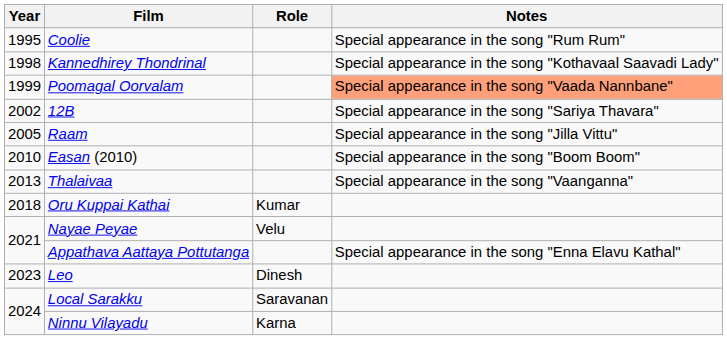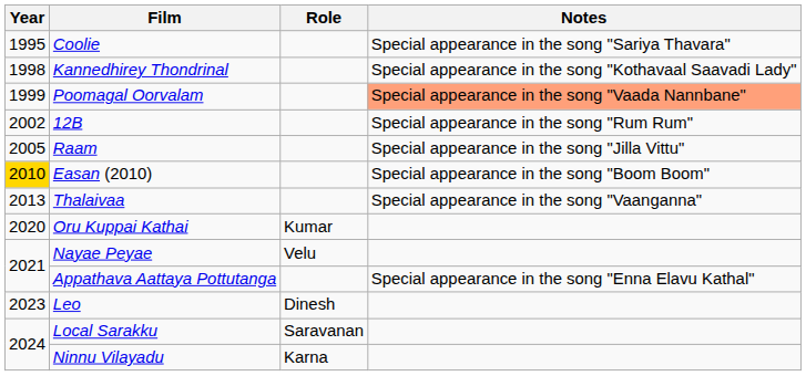 <table class="wikitable sortable">
 <tr>
 <th>Year</th>
 <th>Film</th>
 <th>Role</th>
 <th>Notes</th>
 </tr>
 <tr>
 <td>1995</td>
 <td><em><a href='#'>Coolie</a></em></td>
 <td></td>
-<td>Special appearance in the song "Rum Rum"</td>
+<td>Special appearance in the song  "Sariya Thavara"</td>
 </tr>
 <tr>
 <td>1998</td>
 <td><em><a href='#'>Kannedhirey Thondrinal</a></em></td>
 <td></td>
 <td>Special appearance in the song "Kothavaal Saavadi Lady"</td>
 </tr>
 <tr>
 <td>1999</td>
 <td><em><a href='#'>Poomagal Oorvalam</a></em></td>
 <td></td>
 <td style="background: lightsalmon;">Special appearance in the song  "Vaada Nannbane"</td>
 </tr>
 <tr>
 <td>2002</td>
 <td><em><a href='#'>12B</a></em></td>
 <td></td>
-<td>Special appearance in the song  "Sariya Thavara"</td>
+<td>Special appearance in the song "Rum Rum"</td>
 </tr>
 <tr>
 <td>2005</td>
 <td><em><a href='#'>Raam</a></em></td>
 <td></td>
 <td>Special appearance in the song  "Jilla Vittu"</td>
 </tr>
 <tr>
-<td>2010</td>
+<td style="background: gold;">2010</td>
 <td><em><a href='#'>Easan</a></em> (2010)</td>
 <td></td>
 <td>Special appearance in the song  "Boom Boom"</td>
 </tr>
 <tr>
 <td>2013</td>
 <td><em><a href='#'>Thalaivaa</a></em></td>
 <td></td>
 <td>Special appearance in the song  "Vaanganna"</td>
 </tr>
 <tr>
-<td>2018</td>
+<td>2020</td>
 <td><em><a href='#'>Oru Kuppai Kathai</a></em></td>
 <td>Kumar</td>
 <td></td>
 </tr>
 <tr>
 <td rowspan="2">2021</td>
 <td><em><a href='#'>Nayae Peyae</a></em></td>
 <td>Velu</td>
 <td></td>
 </tr>
 <tr>
 <td><em><a href='#'>Appathava Aattaya Pottutanga</a></em></td>
 <td></td>
 <td>Special appearance in the song  "Enna Elavu Kathal"</td>
 </tr>
 <tr>
 <td>2023</td>
 <td><em><a href='#'>Leo</a></em></td>
 <td>Dinesh</td>
 <td></td>
 </tr>
 <tr>
 <td rowspan="2">2024</td>
 <td><em><a href='#'>Local Sarakku</a></em></td>
 <td>Saravanan</td>
 <td></td>
 </tr>
 <tr>
 <td><em><a href='#'>Ninnu Vilayadu</a></em></td>
 <td>Karna</td>
 <td></td>
 </tr>
 </table>
